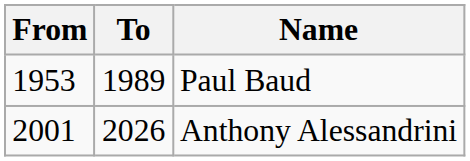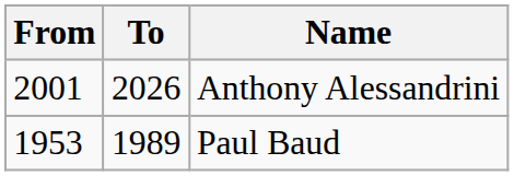 <table class="wikitable">
 <tr>
 <th>From</th>
 <th>To</th>
 <th>Name</th>
 </tr>
 <tr>
+<td>2001</td>
+<td>2026</td>
+<td>Anthony Alessandrini</td>
+</tr>
+<tr>
 <td>1953</td>
 <td>1989</td>
 <td>Paul Baud</td>
 </tr>
-<tr>
-<td>2001</td>
-<td>2026</td>
-<td>Anthony Alessandrini</td>
-</tr>
 </table>
